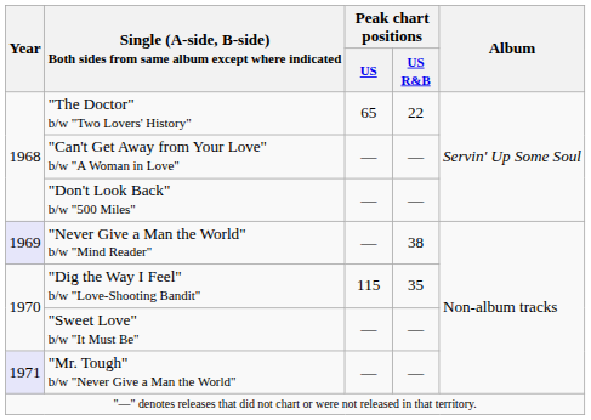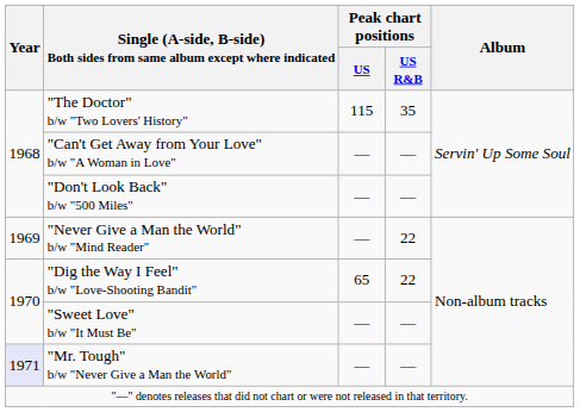 <table class="wikitable">
 <tr>
 <th scope="col" rowspan="2">Year</th>
 <th scope="col" rowspan="2">Single (A-side, B-side)<br><small>Both sides from same album except where indicated</small></th>
 <th scope="col" colspan="2">Peak chart positions</th>
 <th scope="col" rowspan="2">Album</th>
 </tr>
 <tr>
 <th align="center" width="40"><small><a href='#'>US</a></small><br></th>
 <th align="center" width="40"><small><a href='#'>US R&B</a></small><br></th>
 </tr>
 <tr>
 <td align="center" rowspan="3">1968</td>
 <td align="left">"The Doctor"<br><small>b/w "Two Lovers' History"</small></td>
-<td align="center">65</td>
-<td align="center">22</td>
+<td align="center">115</td>
+<td align="center">35</td>
 <td align="left" rowspan="3"><em>Servin' Up Some Soul</em></td>
 </tr>
 <tr>
 <td align="left">"Can't Get Away from Your Love"<br><small>b/w "A Woman in Love"</small></td>
 <td align="center">—</td>
 <td align="center">—</td>
 </tr>
 <tr>
 <td align="left">"Don't Look Back"<br><small>b/w "500 Miles"</small></td>
 <td align="center">—</td>
 <td align="center">—</td>
 </tr>
 <tr>
-<td align="center" style="background: lavender;">1969</td>
+<td align="center">1969</td>
 <td align="left">"Never Give a Man the World"<br><small>b/w "Mind Reader"</small></td>
 <td align="center">—</td>
-<td align="center">38</td>
+<td align="center">22</td>
 <td align="left" rowspan="4">Non-album tracks</td>
 </tr>
 <tr>
 <td align="center" rowspan="2">1970</td>
 <td align="left">"Dig the Way I Feel"<br><small>b/w "Love-Shooting Bandit"</small></td>
-<td align="center">115</td>
-<td align="center">35</td>
+<td align="center">65</td>
+<td align="center">22</td>
 </tr>
 <tr>
 <td align="left">"Sweet Love"<br><small>b/w "It Must Be"</small></td>
 <td align="center">—</td>
 <td align="center">—</td>
 </tr>
 <tr>
 <td align="center" style="background: lavender;">1971</td>
 <td align="left">"Mr. Tough"<br><small>b/w "Never Give a Man the World"</small></td>
 <td align="center">—</td>
 <td align="center">—</td>
 </tr>
 <tr>
 <td colspan="6" style="text-align:center; font-size:9pt;">"—" denotes releases that did not chart or were not released in that territory.</td>
 </tr>
 </table>
